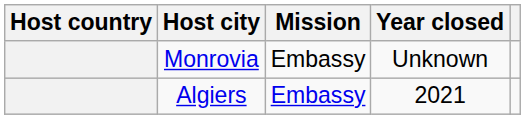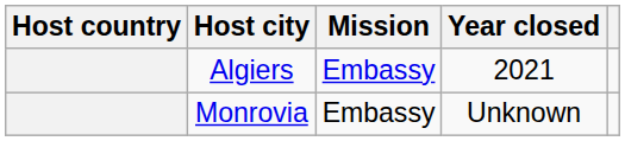 <table class="wikitable plainrowheaders" style="text-align:center;">
 <tr>
 <th scope="col">Host country</th>
 <th scope="col">Host city</th>
 <th scope="col">Mission</th>
 <th scope="col">Year closed</th>
 <th scope="col"></th>
 </tr>
 <tr>
 <th scope="row"></th>
+<td><a href='#'>Algiers</a></td>
+<td><a href='#'>Embassy</a></td>
+<td>2021</td>
+<td></td>
+</tr>
+<tr>
+<th scope="row"></th>
 <td><a href='#'>Monrovia</a></td>
 <td>Embassy</td>
 <td>Unknown</td>
 <td></td>
 </tr>
-<tr>
-<th scope="row"></th>
-<td><a href='#'>Algiers</a></td>
-<td><a href='#'>Embassy</a></td>
-<td>2021</td>
-<td></td>
-</tr>
 </table>
